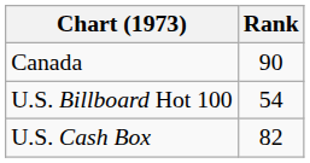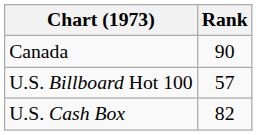 <table class="wikitable sortable">
 <tr>
 <th align="left">Chart (1973)</th>
 <th style="text-align:center;">Rank</th>
 </tr>
 <tr>
 <td>Canada </td>
 <td style="text-align:center;">90</td>
 </tr>
 <tr>
 <td>U.S. <em>Billboard</em> Hot 100</td>
-<td style="text-align:center;">54</td>
+<td style="text-align:center;">57</td>
 </tr>
 <tr>
 <td>U.S. <em>Cash Box</em> </td>
 <td style="text-align:center;">82</td>
 </tr>
 </table>
